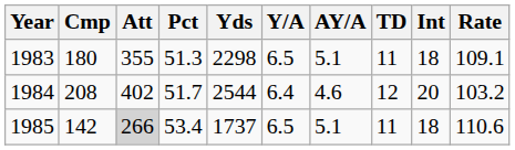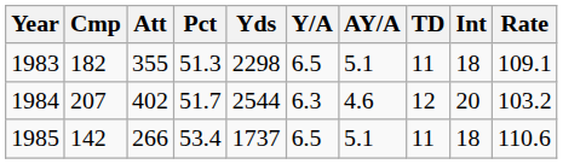 <table class="wikitable mw-collapsible">
 <tr>
 <th>Year</th>
 <th>Cmp</th>
 <th>Att</th>
 <th>Pct</th>
 <th>Yds</th>
 <th>Y/A</th>
 <th>AY/A</th>
 <th>TD</th>
 <th>Int</th>
 <th>Rate</th>
 </tr>
 <tr>
 <td>1983</td>
-<td>180</td>
+<td>182</td>
 <td>355</td>
 <td>51.3</td>
 <td>2298</td>
 <td>6.5</td>
 <td>5.1</td>
 <td>11</td>
 <td>18</td>
 <td>109.1</td>
 </tr>
 <tr>
 <td>1984</td>
-<td>208</td>
+<td>207</td>
 <td>402</td>
 <td>51.7</td>
 <td>2544</td>
-<td>6.4</td>
+<td>6.3</td>
 <td>4.6</td>
 <td>12</td>
 <td>20</td>
 <td>103.2</td>
 </tr>
 <tr>
 <td>1985</td>
 <td>142</td>
-<td style="background: lightgrey;">266</td>
+<td>266</td>
 <td>53.4</td>
 <td>1737</td>
 <td>6.5</td>
 <td>5.1</td>
 <td>11</td>
 <td>18</td>
 <td>110.6</td>
 </tr>
 </table>
